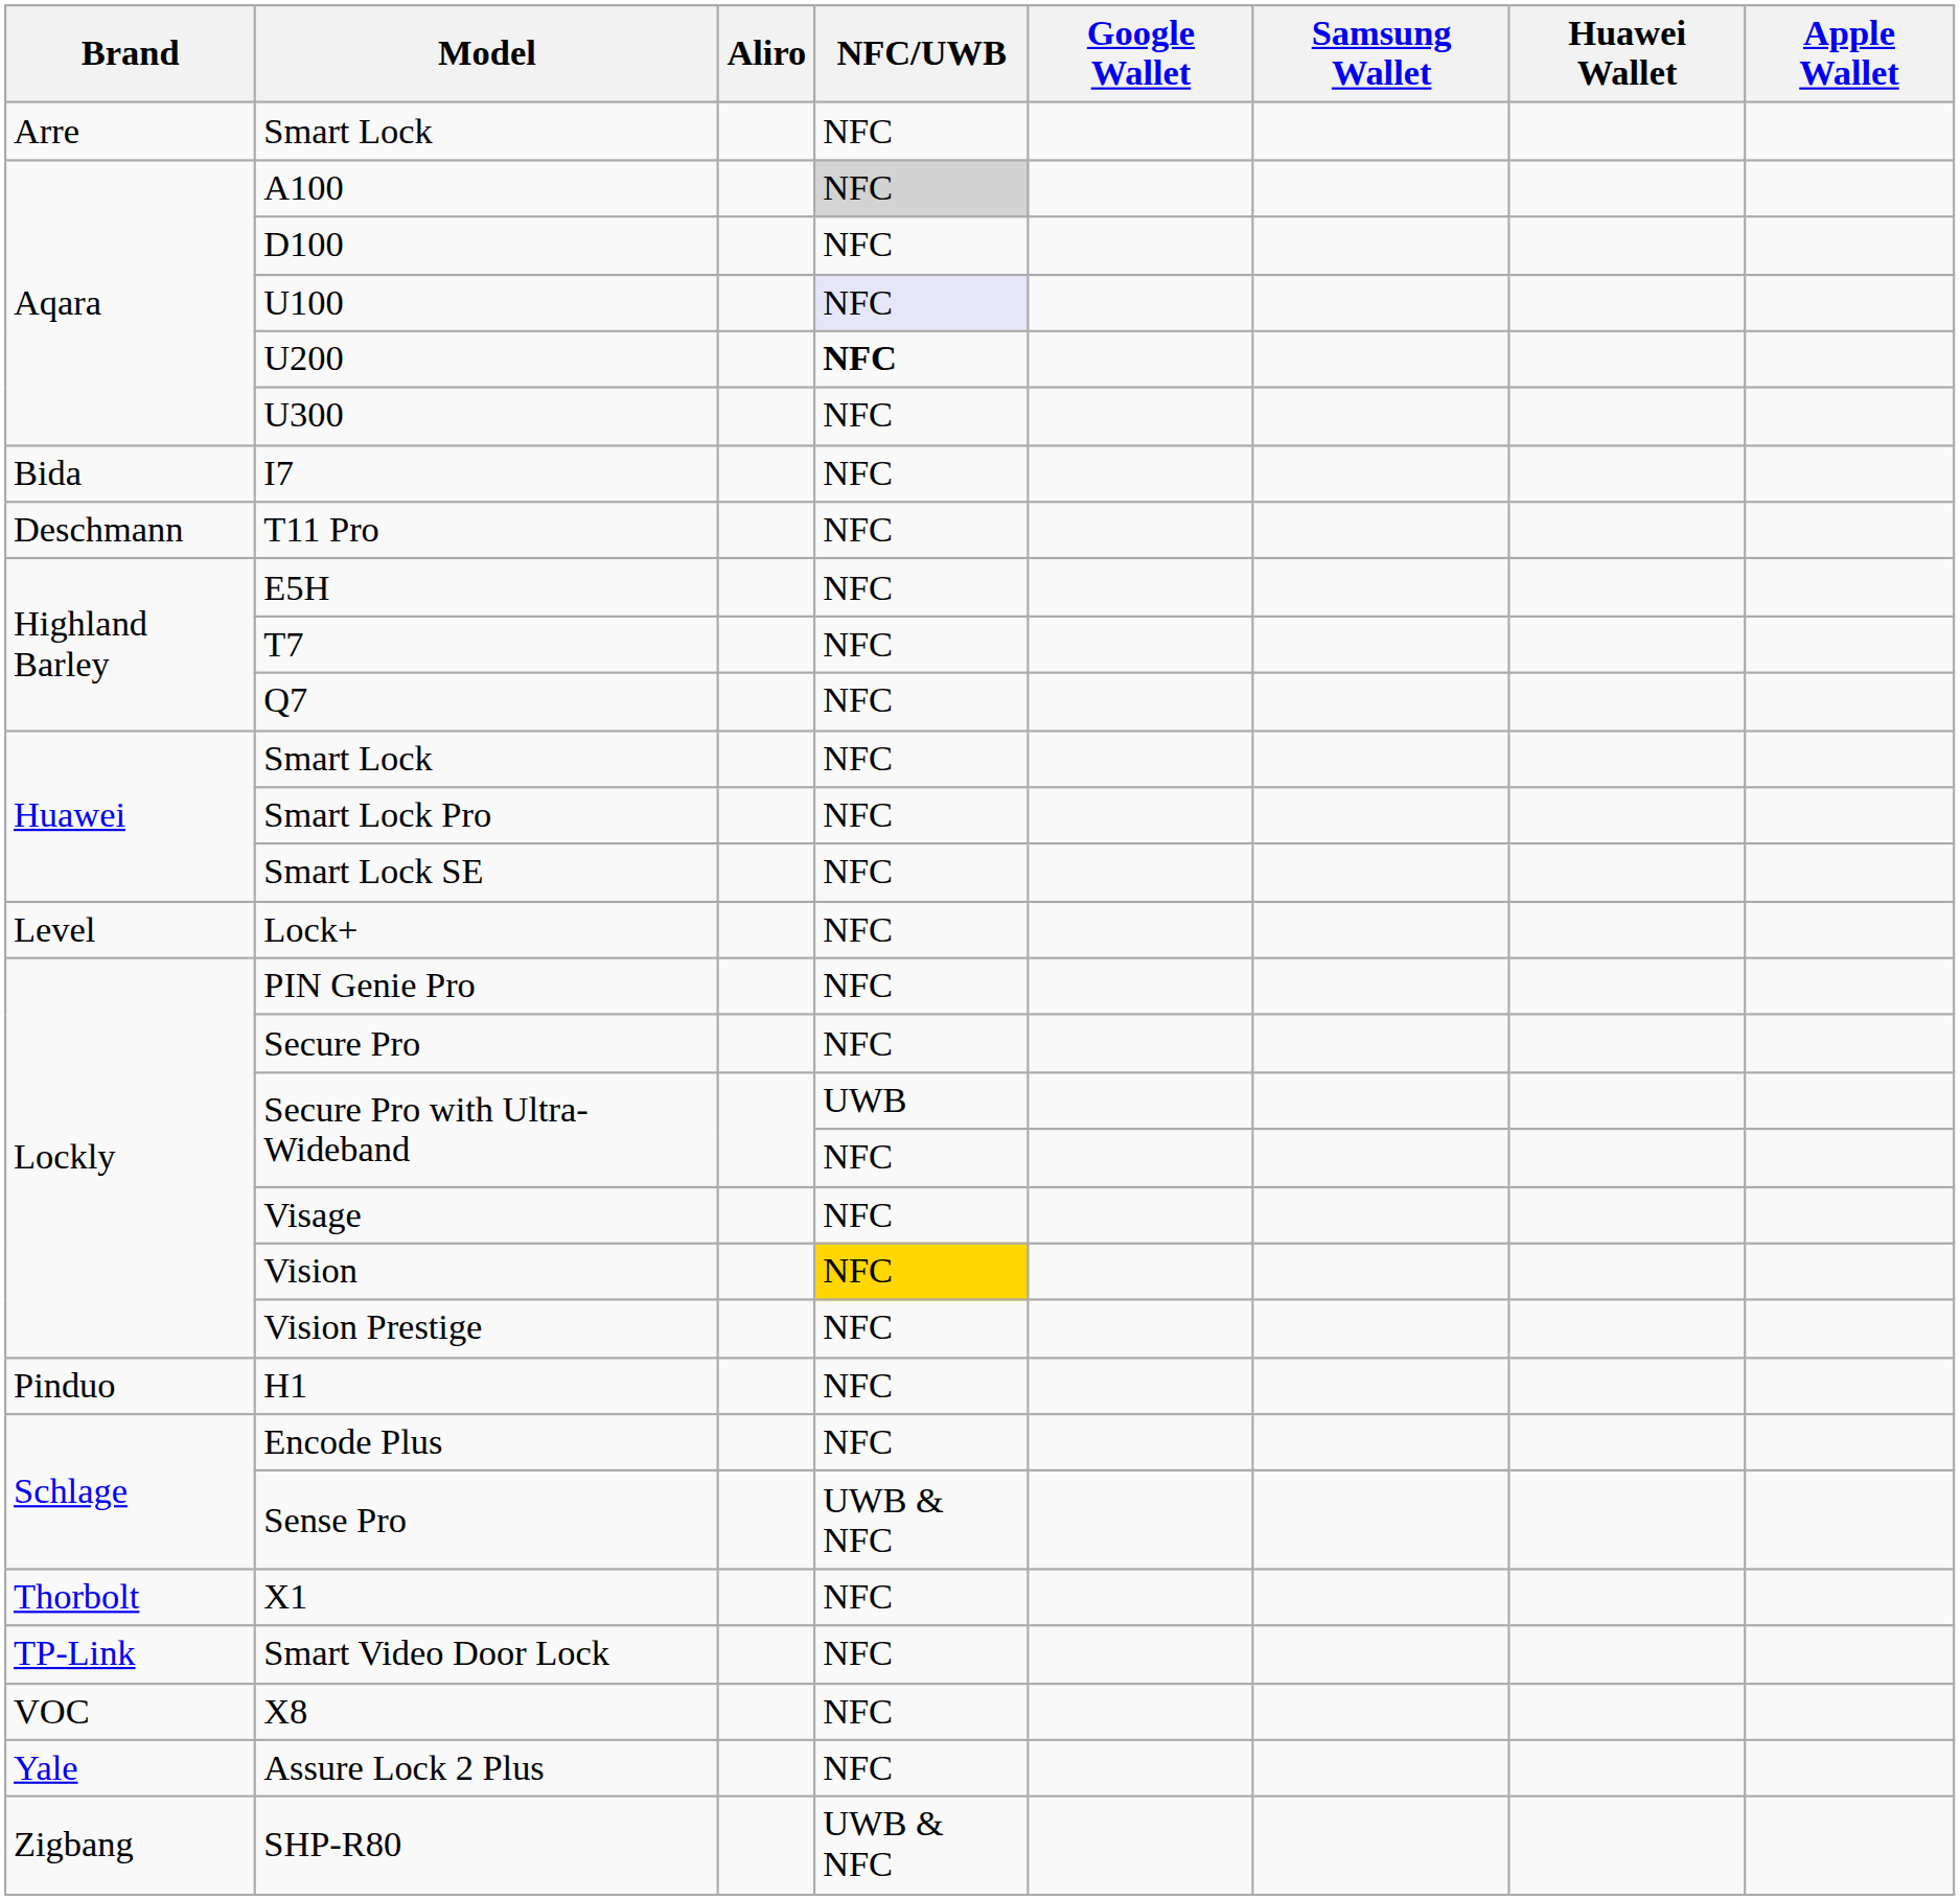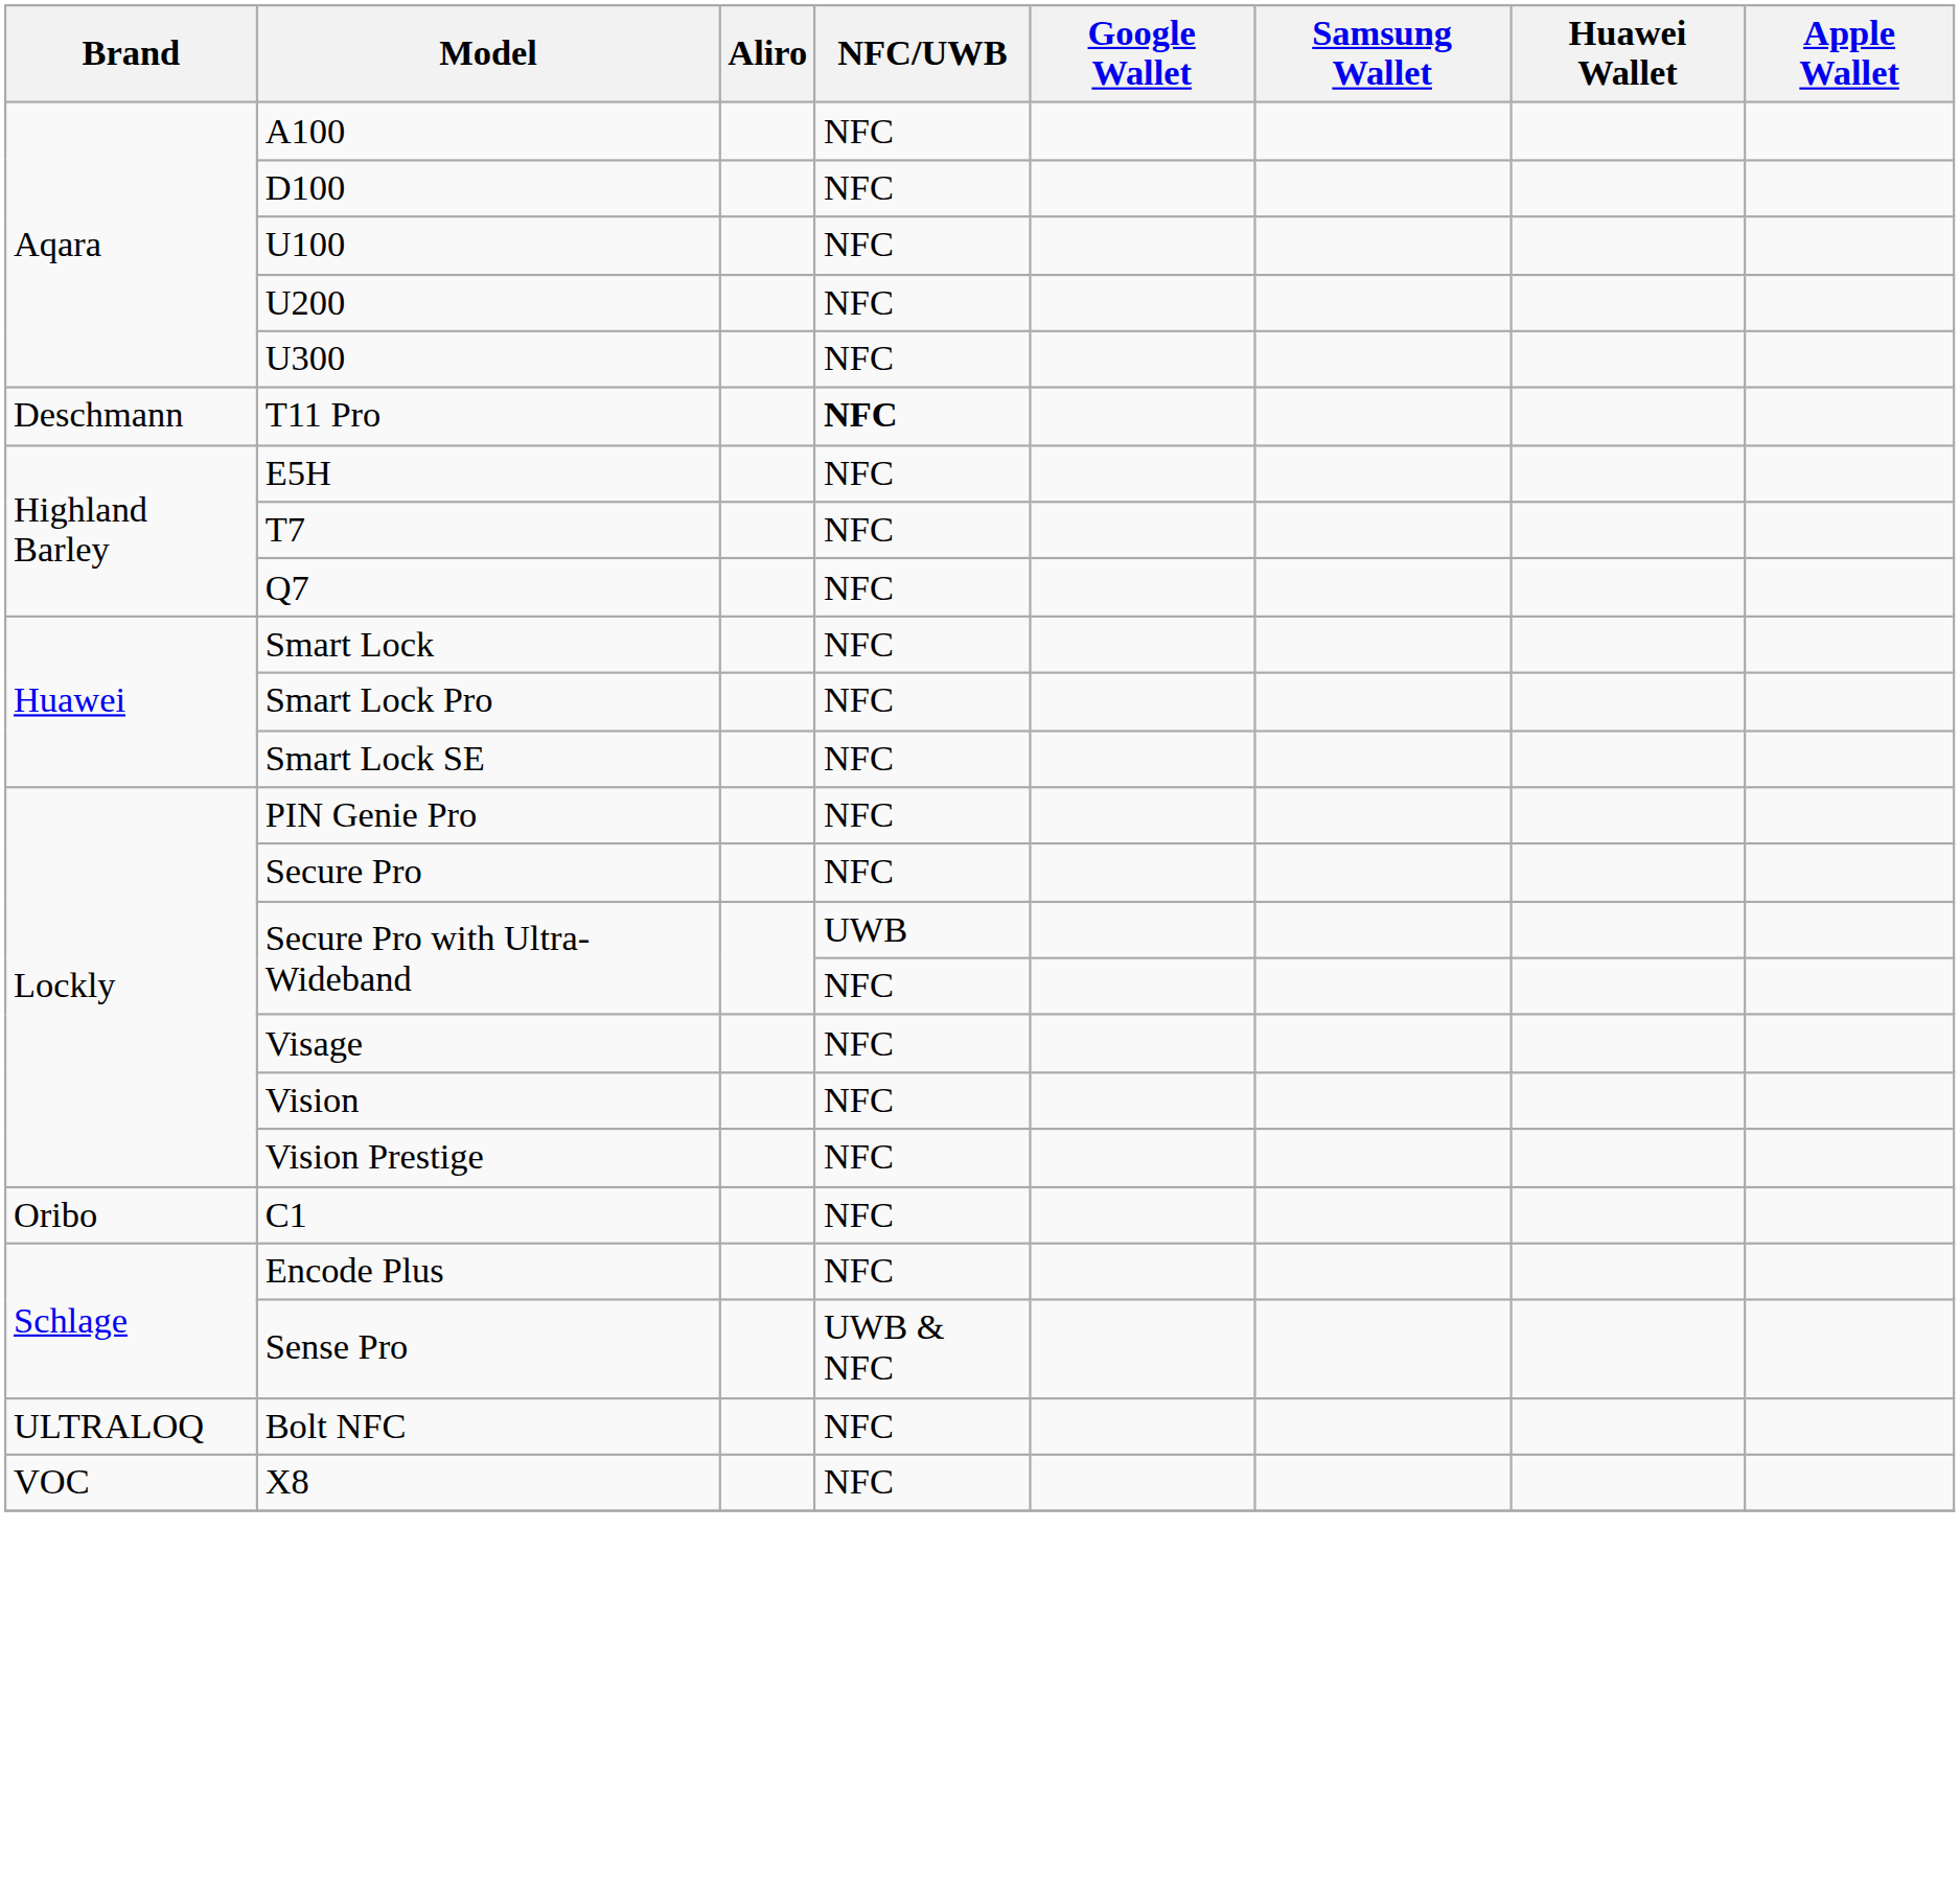 <table class="wikitable sortable">
 <tr>
 <th>Brand</th>
 <th>Model</th>
 <th>Aliro</th>
 <th>NFC/UWB</th>
 <th><a href='#'>Google Wallet</a></th>
 <th><a href='#'>Samsung Wallet</a></th>
 <th>Huawei Wallet</th>
 <th><a href='#'>Apple Wallet</a></th>
 </tr>
 <tr>
-<td>Arre</td>
-<td>Smart Lock</td>
-<td></td>
-<td>NFC</td>
-<td></td>
-<td></td>
-<td></td>
-<td></td>
-</tr>
-<tr>
 <td rowspan="5">Aqara</td>
 <td>A100</td>
 <td></td>
-<td NFC style="background: lightgrey;">NFC</td>
+<td NFC>NFC</td>
 <td></td>
 <td></td>
 <td></td>
 <td></td>
 </tr>
 <tr>
 <td>D100</td>
 <td></td>
 <td>NFC</td>
 <td></td>
 <td></td>
 <td></td>
 <td></td>
 </tr>
 <tr>
 <td>U100</td>
 <td></td>
-<td style="background: lavender;">NFC</td>
+<td>NFC</td>
 <td></td>
 <td></td>
 <td></td>
 <td></td>
 </tr>
 <tr>
 <td>U200</td>
 <td></td>
-<td><strong>NFC</strong></td>
+<td>NFC</td>
 <td></td>
 <td></td>
 <td></td>
 <td></td>
 </tr>
 <tr>
 <td>U300</td>
 <td></td>
 <td>NFC</td>
 <td></td>
 <td></td>
 <td></td>
 <td></td>
 </tr>
 <tr>
-<td>Bida</td>
-<td>I7</td>
-<td></td>
-<td>NFC</td>
-<td></td>
-<td></td>
-<td></td>
-<td></td>
-</tr>
-<tr>
 <td>Deschmann</td>
 <td>T11 Pro</td>
 <td></td>
-<td>NFC</td>
+<td><strong>NFC</strong></td>
 <td></td>
 <td></td>
 <td></td>
 <td></td>
 </tr>
 <tr>
 <td rowspan="3">Highland Barley</td>
 <td>E5H</td>
 <td></td>
 <td>NFC</td>
 <td></td>
 <td></td>
 <td></td>
 <td></td>
 </tr>
 <tr>
 <td>T7</td>
 <td></td>
 <td>NFC</td>
 <td></td>
 <td></td>
 <td></td>
 <td></td>
 </tr>
 <tr>
 <td>Q7</td>
 <td></td>
 <td>NFC</td>
 <td></td>
 <td></td>
 <td></td>
 <td></td>
 </tr>
 <tr>
 <td rowspan="3"><a href='#'>Huawei</a></td>
 <td>Smart Lock</td>
 <td></td>
 <td>NFC</td>
 <td></td>
 <td></td>
 <td></td>
 <td></td>
 </tr>
 <tr>
 <td>Smart Lock Pro</td>
 <td></td>
 <td>NFC</td>
 <td></td>
 <td></td>
 <td></td>
 <td></td>
 </tr>
 <tr>
 <td>Smart Lock SE</td>
 <td></td>
 <td>NFC</td>
 <td></td>
 <td></td>
 <td></td>
 <td></td>
 </tr>
 <tr>
-<td>Level</td>
-<td>Lock+</td>
-<td></td>
-<td>NFC</td>
-<td></td>
-<td></td>
-<td></td>
-<td></td>
-</tr>
-<tr>
 <td rowspan="7">Lockly</td>
 <td>PIN Genie Pro</td>
 <td></td>
 <td>NFC</td>
 <td></td>
 <td></td>
 <td></td>
 <td></td>
 </tr>
 <tr>
 <td>Secure Pro</td>
 <td></td>
 <td>NFC</td>
 <td></td>
 <td></td>
 <td></td>
 <td></td>
 </tr>
 <tr>
 <td rowspan="2">Secure Pro with Ultra-Wideband</td>
 <td rowspan="2"></td>
 <td>UWB</td>
 <td></td>
 <td></td>
 <td></td>
 <td></td>
 </tr>
 <tr>
 <td>NFC</td>
 <td></td>
 <td></td>
 <td></td>
 <td></td>
 </tr>
 <tr>
 <td>Visage</td>
 <td></td>
 <td>NFC</td>
 <td></td>
 <td></td>
 <td></td>
 <td></td>
 </tr>
 <tr>
 <td>Vision</td>
 <td></td>
-<td style="background: gold;">NFC</td>
+<td>NFC</td>
 <td></td>
 <td></td>
 <td></td>
 <td></td>
 </tr>
 <tr>
 <td>Vision Prestige</td>
 <td></td>
 <td>NFC</td>
 <td></td>
 <td></td>
 <td></td>
 <td></td>
 </tr>
 <tr>
-<td>Pinduo</td>
-<td>H1</td>
+<td>Oribo</td>
+<td>C1</td>
 <td></td>
 <td>NFC</td>
 <td></td>
 <td></td>
 <td></td>
 <td></td>
 </tr>
 <tr>
 <td rowspan="2"><a href='#'>Schlage</a></td>
 <td>Encode Plus</td>
 <td></td>
 <td NFC>NFC</td>
 <td></td>
 <td></td>
 <td></td>
 <td></td>
 </tr>
 <tr>
 <td>Sense Pro</td>
 <td></td>
 <td>UWB & NFC</td>
 <td></td>
 <td></td>
 <td></td>
 <td></td>
 </tr>
 <tr>
-<td><a href='#'>Thorbolt</a></td>
-<td>X1</td>
-<td></td>
-<td>NFC</td>
-<td></td>
-<td></td>
-<td></td>
-<td></td>
-</tr>
-<tr>
-<td><a href='#'>TP-Link</a></td>
-<td>Smart Video Door Lock</td>
+<td>ULTRALOQ</td>
+<td>Bolt NFC</td>
 <td></td>
 <td>NFC</td>
 <td></td>
 <td></td>
 <td></td>
 <td></td>
 </tr>
 <tr>
 <td>VOC</td>
 <td>X8</td>
 <td></td>
 <td>NFC</td>
 <td></td>
 <td></td>
 <td></td>
 <td></td>
 </tr>
 <tr>
-<td><a href='#'>Yale</a></td>
-<td>Assure Lock 2 Plus</td>
-<td></td>
-<td>NFC</td>
-<td></td>
-<td></td>
-<td></td>
-<td></td>
-</tr>
-<tr>
-<td>Zigbang</td>
-<td>SHP-R80</td>
-<td></td>
-<td>UWB & NFC</td>
-<td></td>
-<td></td>
-<td></td>
-<td></td>
-</tr>
-<tr>
 </tr>
 </table>
